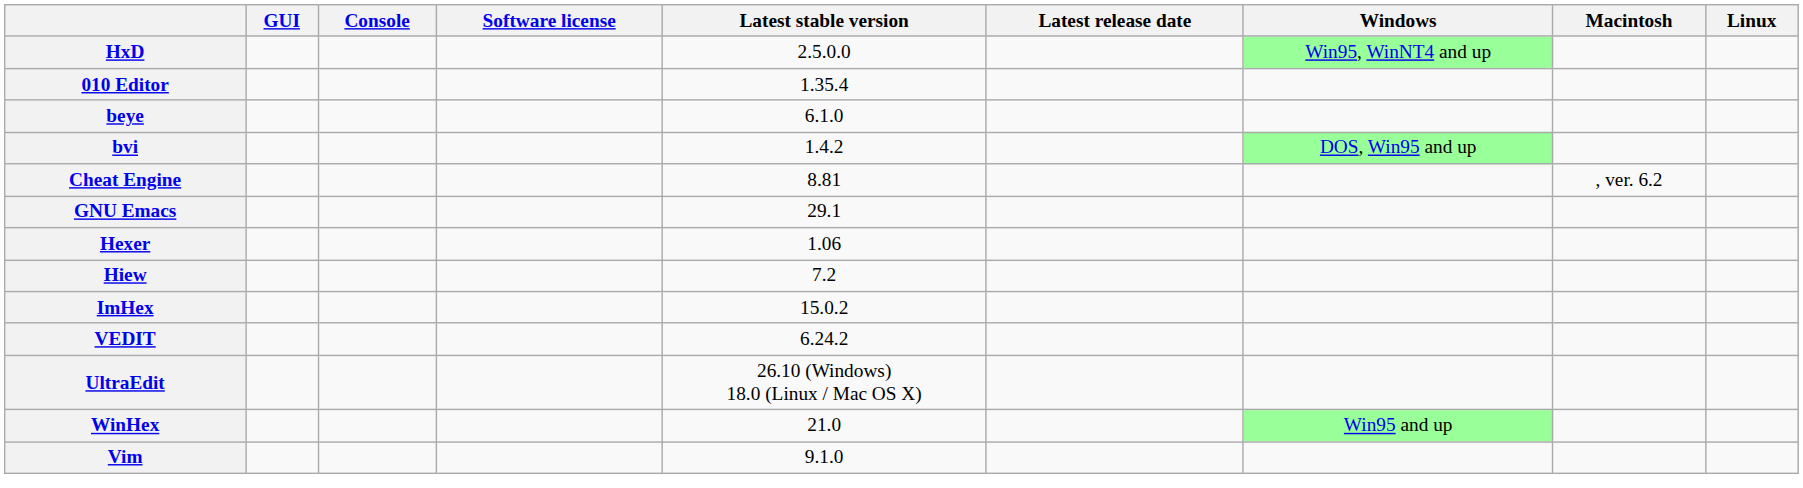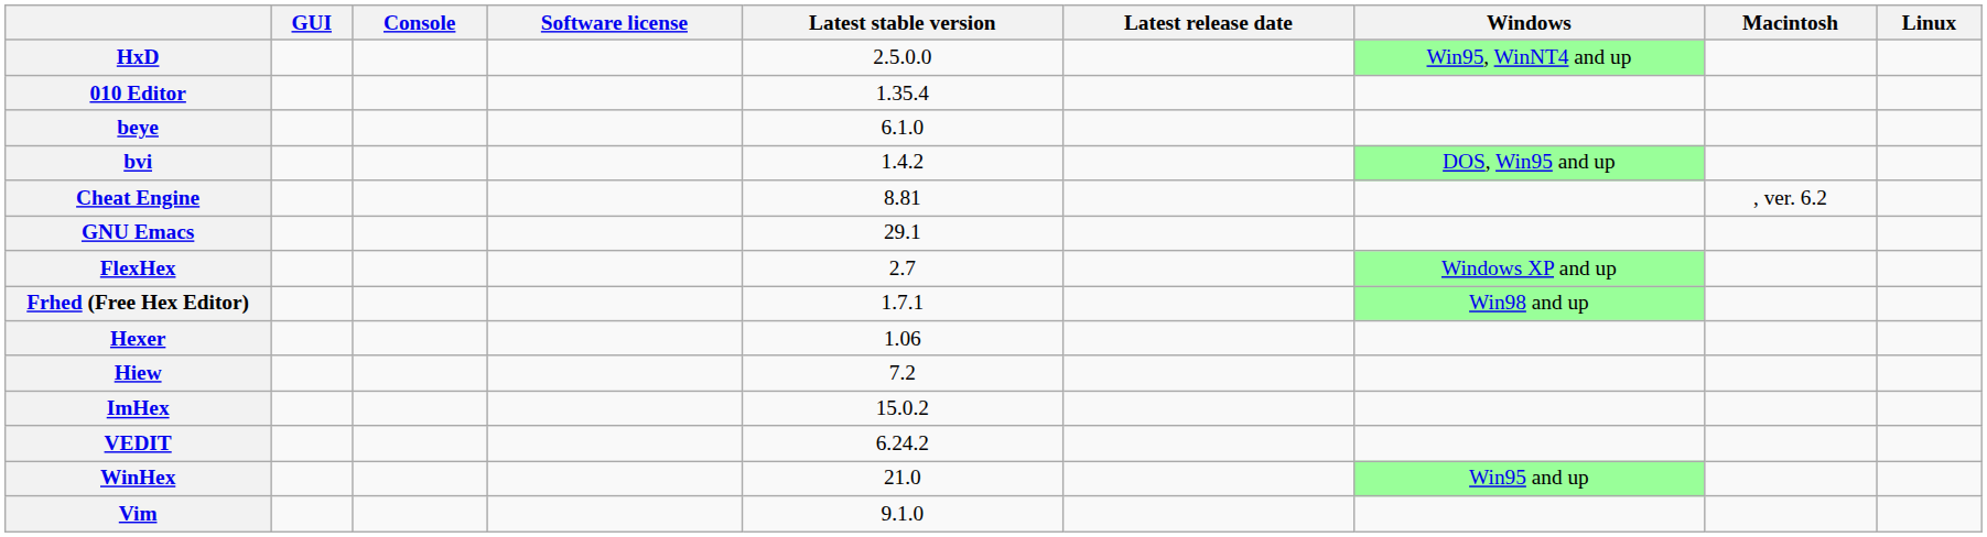 <table border="1" cellpadding="1" cellspacing="0" style="font-size: 85%; border: gray solid 1px; border-collapse: collapse; text-align: center; width: 100%;" class="sortable wikitable">
 <tr style="background: #ececec;">
 <th style="width:12em"></th>
 <th><a href='#'>GUI</a></th>
 <th><a href='#'>Console</a></th>
 <th><a href='#'>Software license</a></th>
 <th data-sort-type="number">Latest stable version</th>
 <th>Latest release date</th>
 <th>Windows</th>
 <th>Macintosh</th>
 <th>Linux</th>
 </tr>
 <tr>
 <th><a href='#'>HxD</a></th>
 <td></td>
 <td></td>
 <td></td>
 <td>2.5.0.0</td>
 <td></td>
 <td style="background:#9F9" data-sort-value="Yes"><a href='#'>Win95</a>, <a href='#'>WinNT4</a> and up</td>
 <td></td>
 <td></td>
 </tr>
 <tr>
 <th><a href='#'>010 Editor</a></th>
 <td></td>
 <td></td>
 <td></td>
 <td>1.35.4</td>
 <td></td>
 <td></td>
 <td></td>
 <td></td>
 </tr>
 <tr>
 <th><a href='#'>beye</a></th>
 <td></td>
 <td></td>
 <td></td>
 <td>6.1.0</td>
 <td></td>
 <td></td>
 <td></td>
 <td></td>
 </tr>
 <tr>
 <th><a href='#'>bvi</a></th>
 <td></td>
 <td></td>
 <td></td>
 <td>1.4.2</td>
 <td></td>
 <td style="background:#9f9" data-sort-value="Yes"><a href='#'>DOS</a>, <a href='#'>Win95</a> and up</td>
 <td></td>
 <td></td>
 </tr>
 <tr>
 <th><a href='#'>Cheat Engine</a></th>
 <td></td>
 <td></td>
 <td></td>
 <td>8.81</td>
 <td></td>
 <td></td>
 <td>, ver. 6.2</td>
 <td></td>
 </tr>
 <tr>
 <th><a href='#'>GNU Emacs</a></th>
 <td></td>
 <td></td>
 <td></td>
 <td>29.1</td>
 <td></td>
 <td></td>
 <td></td>
 <td></td>
 </tr>
 <tr>
+<th><a href='#'>FlexHex</a></th>
+<td></td>
+<td></td>
+<td></td>
+<td>2.7</td>
+<td></td>
+<td style="background:#9F9" data-sort-value="Yes"><a href='#'>Windows XP</a> and up</td>
+<td></td>
+<td></td>
+</tr>
+<tr>
+<th><a href='#'>Frhed</a> (Free Hex Editor)</th>
+<td></td>
+<td></td>
+<td></td>
+<td>1.7.1</td>
+<td></td>
+<td style="background:#9F9" data-sort-value="Yes"><a href='#'>Win98</a> and up</td>
+<td></td>
+<td></td>
+</tr>
+<tr>
 <th><a href='#'>Hexer</a></th>
 <td></td>
 <td></td>
 <td></td>
 <td>1.06</td>
 <td></td>
 <td></td>
 <td></td>
 <td></td>
 </tr>
 <tr>
 <th><a href='#'>Hiew</a></th>
 <td></td>
 <td></td>
 <td></td>
 <td>7.2</td>
 <td></td>
 <td></td>
 <td></td>
 <td></td>
 </tr>
 <tr>
 <th><a href='#'>ImHex</a></th>
 <td></td>
 <td></td>
 <td></td>
 <td>15.0.2</td>
 <td></td>
 <td></td>
 <td></td>
 <td></td>
 </tr>
 <tr>
 <th><a href='#'>VEDIT</a></th>
 <td></td>
 <td></td>
 <td></td>
 <td>6.24.2</td>
 <td></td>
 <td></td>
 <td></td>
 <td></td>
 </tr>
 <tr>
-<th><a href='#'>UltraEdit</a></th>
-<td></td>
-<td></td>
-<td></td>
-<td>26.10 (Windows) <br> 18.0 (Linux / Mac OS X)</td>
-<td> <br> </td>
-<td></td>
-<td></td>
-<td></td>
-</tr>
-<tr>
 <th><a href='#'>WinHex</a></th>
 <td></td>
 <td></td>
 <td></td>
 <td>21.0</td>
 <td></td>
 <td style="background:#9F9" data-sort-value="Yes"><a href='#'>Win95</a> and up</td>
 <td></td>
 <td></td>
 </tr>
 <tr>
 <th><a href='#'>Vim</a></th>
 <td></td>
 <td></td>
 <td></td>
 <td>9.1.0</td>
 <td></td>
 <td></td>
 <td></td>
 <td></td>
 </tr>
 </table>
